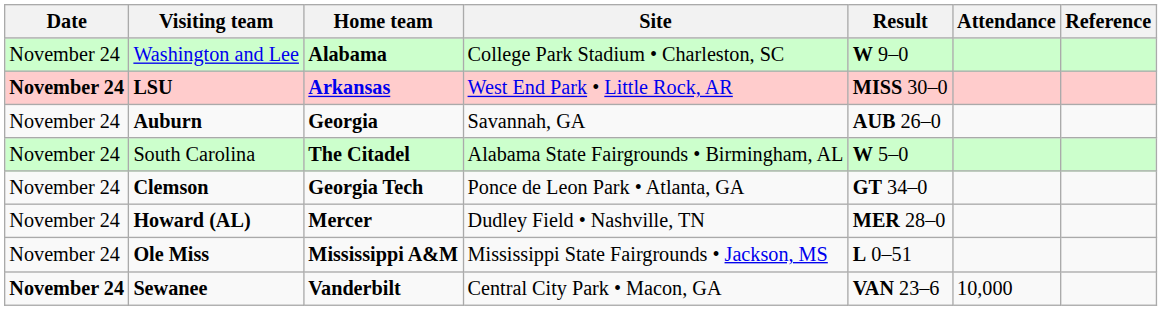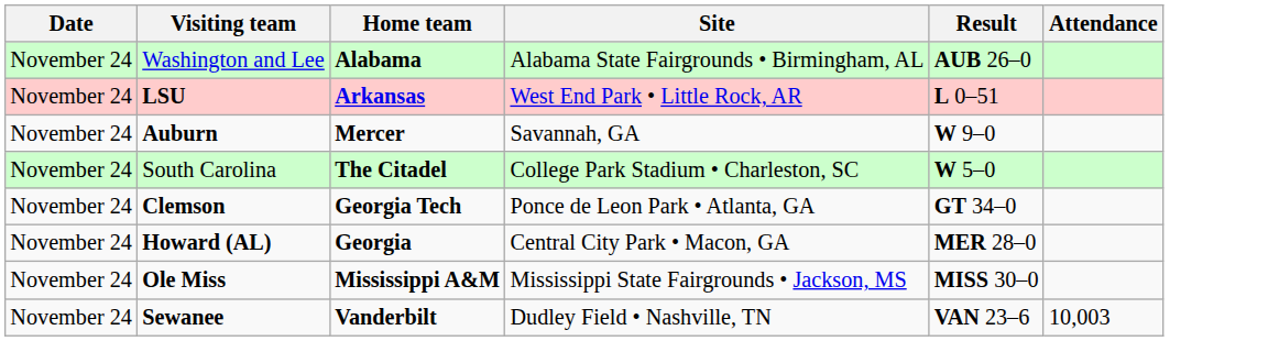 <table class="wikitable" style="font-size:95%;">
 <tr>
 <th>Date</th>
 <th>Visiting team</th>
 <th>Home team</th>
 <th>Site</th>
 <th>Result</th>
 <th>Attendance</th>
-<th class="unsortable">Reference</th>
 </tr>
 <tr bgcolor=ccffcc>
 <td>November 24</td>
 <td><a href='#'>Washington and Lee</a></td>
 <td><strong>Alabama</strong></td>
-<td>College Park Stadium • Charleston, SC</td>
-<td><strong>W</strong> 9–0</td>
-<td></td>
+<td>Alabama State Fairgrounds • Birmingham, AL</td>
+<td><strong>AUB</strong> 26–0</td>
 <td></td>
 </tr>
 <tr bgcolor=ffcccc>
-<td><strong>November 24</strong></td>
+<td>November 24</td>
 <td><strong>LSU</strong></td>
 <td><strong><a href='#'>Arkansas</a></strong></td>
 <td><a href='#'>West End Park</a> • <a href='#'>Little Rock, AR</a></td>
-<td><strong>MISS</strong> 30–0</td>
-<td></td>
+<td><strong>L</strong> 0–51</td>
 <td></td>
 </tr>
 <tr bgcolor=>
 <td>November 24</td>
 <td><strong>Auburn</strong></td>
-<td><strong>Georgia</strong></td>
+<td><strong>Mercer</strong></td>
 <td>Savannah, GA</td>
-<td><strong>AUB</strong> 26–0</td>
-<td></td>
+<td><strong>W</strong> 9–0</td>
 <td></td>
 </tr>
 <tr bgcolor=ccffcc>
 <td>November 24</td>
 <td>South Carolina</td>
 <td><strong>The Citadel</strong></td>
-<td>Alabama State Fairgrounds • Birmingham, AL</td>
+<td>College Park Stadium • Charleston, SC</td>
 <td><strong>W</strong> 5–0</td>
-<td></td>
 <td></td>
 </tr>
 <tr bgcolor=>
 <td>November 24</td>
 <td><strong>Clemson</strong></td>
 <td><strong>Georgia Tech</strong></td>
 <td>Ponce de Leon Park • Atlanta, GA</td>
 <td><strong>GT</strong> 34–0</td>
 <td></td>
-<td></td>
 </tr>
 <tr bgcolor=>
 <td>November 24</td>
 <td><strong>Howard (AL)</strong></td>
-<td><strong>Mercer</strong></td>
-<td>Dudley Field • Nashville, TN</td>
+<td><strong>Georgia</strong></td>
+<td>Central City Park • Macon, GA</td>
 <td><strong>MER</strong> 28–0</td>
-<td></td>
 <td></td>
 </tr>
 <tr bgcolor=>
 <td>November 24</td>
 <td><strong>Ole Miss</strong></td>
 <td><strong>Mississippi A&M</strong></td>
 <td>Mississippi State Fairgrounds • <a href='#'>Jackson, MS</a></td>
-<td><strong>L</strong> 0–51</td>
-<td></td>
+<td><strong>MISS</strong> 30–0</td>
 <td></td>
 </tr>
 <tr bgcolor=>
-<td><strong>November 24</strong></td>
+<td>November 24</td>
 <td><strong>Sewanee</strong></td>
 <td><strong>Vanderbilt</strong></td>
-<td>Central City Park • Macon, GA</td>
+<td>Dudley Field • Nashville, TN</td>
 <td><strong>VAN</strong> 23–6</td>
-<td>10,000</td>
-<td></td>
+<td>10,003</td>
 </tr>
 </table>
